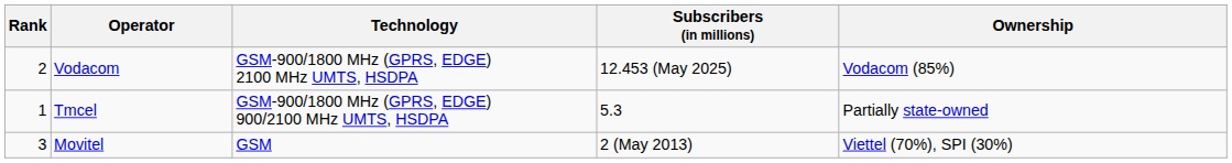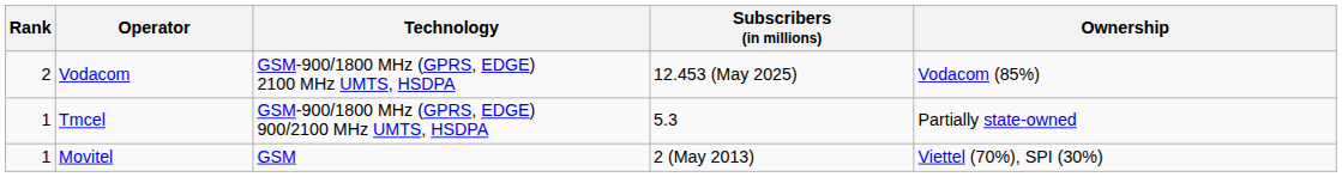 <table class="wikitable">
 <tr>
 <th style="width:3%;">Rank</th>
 <th style="width:15%;">Operator</th>
 <th style="width:30%;">Technology</th>
 <th style="width:20%;">Subscribers<br><small>(in millions)</small></th>
 <th style="width:32%;">Ownership</th>
 </tr>
 <tr>
 <td align=right>2</td>
 <td><a href='#'>Vodacom</a></td>
 <td><a href='#'>GSM</a>-900/1800 MHz (<a href='#'>GPRS</a>, <a href='#'>EDGE</a>)<br>2100 MHz <a href='#'>UMTS</a>, <a href='#'>HSDPA</a></td>
 <td>12.453 (May 2025)</td>
 <td><a href='#'>Vodacom</a> (85%)</td>
 </tr>
 <tr>
 <td align=right>1</td>
 <td><a href='#'>Tmcel</a></td>
 <td><a href='#'>GSM</a>-900/1800 MHz (<a href='#'>GPRS</a>, <a href='#'>EDGE</a>)<br>900/2100 MHz <a href='#'>UMTS</a>, <a href='#'>HSDPA</a></td>
 <td>5.3</td>
 <td>Partially <a href='#'>state-owned</a></td>
 </tr>
 <tr>
-<td align=right>3</td>
+<td align=right>1</td>
 <td><a href='#'>Movitel</a></td>
 <td><a href='#'>GSM</a></td>
 <td>2 (May 2013)</td>
 <td><a href='#'>Viettel</a> (70%), SPI (30%)</td>
 </tr>
 </table>
